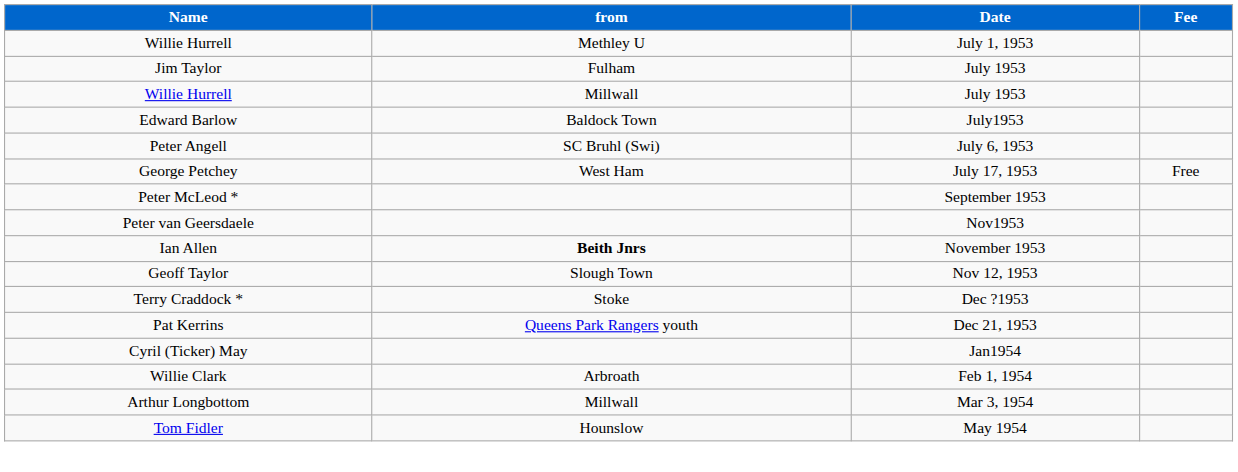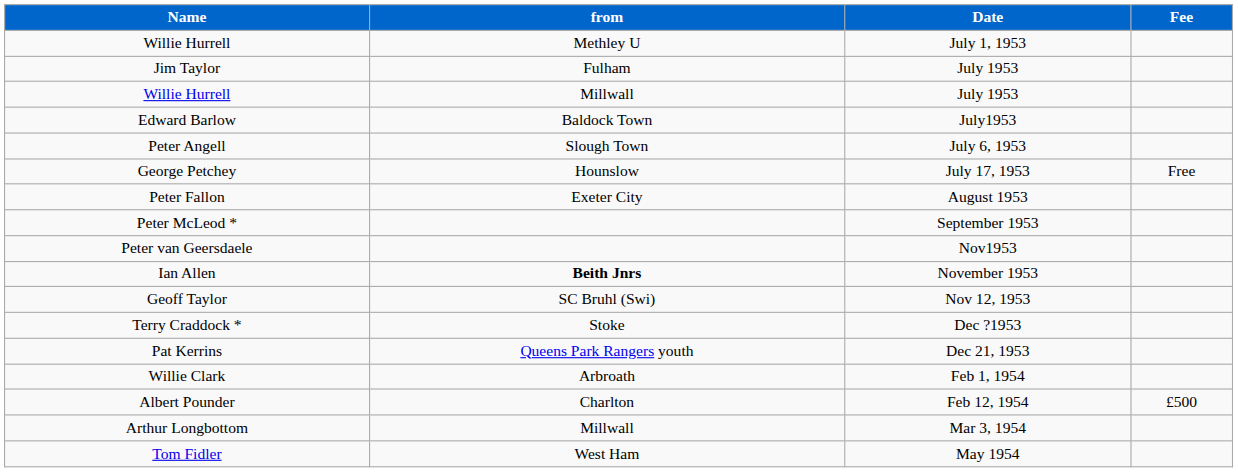 <table class="wikitable" style="text-align:center; font-size:90%; width:90%;">
 <tr>
 <th style="background:#0066CC; color:#FFFFFF; text-align:center;"><strong>Name</strong></th>
 <th style="background:#0066CC; color:#FFFFFF; text-align:center;">from</th>
 <th style="background:#0066CC; color:#FFFFFF; text-align:center;">Date</th>
 <th style="background:#0066CC; color:#FFFFFF; text-align:center;">Fee</th>
 </tr>
 <tr>
 <td>Willie Hurrell</td>
 <td>Methley U</td>
 <td>July 1, 1953</td>
 <td></td>
 </tr>
 <tr>
 <td>Jim Taylor</td>
 <td>Fulham</td>
 <td>July 1953</td>
 <td></td>
 </tr>
 <tr>
 <td><a href='#'>Willie Hurrell</a></td>
 <td>Millwall</td>
 <td>July 1953</td>
 <td></td>
 </tr>
 <tr>
 <td>Edward Barlow</td>
 <td>Baldock Town</td>
 <td>July1953</td>
 <td></td>
 </tr>
 <tr>
 <td>Peter Angell</td>
-<td>SC Bruhl (Swi)</td>
+<td>Slough Town</td>
 <td>July 6, 1953</td>
 <td></td>
 </tr>
 <tr>
 <td>George Petchey</td>
-<td>West Ham</td>
+<td>Hounslow</td>
 <td>July 17, 1953</td>
 <td>Free</td>
+</tr>
+<tr>
+<td>Peter Fallon</td>
+<td>Exeter City</td>
+<td>August 1953</td>
+<td></td>
 </tr>
 <tr>
 <td>Peter McLeod *</td>
 <td></td>
 <td>September 1953</td>
 <td></td>
 </tr>
 <tr>
 <td>Peter van Geersdaele</td>
 <td></td>
 <td>Nov1953</td>
 <td></td>
 </tr>
 <tr>
 <td>Ian Allen</td>
 <td><strong>Beith Jnrs</strong></td>
 <td>November 1953</td>
 <td></td>
 </tr>
 <tr>
 <td>Geoff Taylor</td>
-<td>Slough Town</td>
+<td>SC Bruhl (Swi)</td>
 <td>Nov 12, 1953</td>
 <td></td>
 </tr>
 <tr>
 <td>Terry Craddock *</td>
 <td>Stoke</td>
 <td>Dec ?1953</td>
 <td></td>
 </tr>
 <tr>
 <td>Pat Kerrins</td>
 <td><a href='#'>Queens Park Rangers</a> youth</td>
 <td>Dec 21, 1953</td>
 <td></td>
 </tr>
 <tr>
-<td>Cyril (Ticker) May</td>
-<td></td>
-<td>Jan1954</td>
-<td></td>
-</tr>
-<tr>
 <td>Willie Clark</td>
 <td>Arbroath</td>
 <td>Feb 1, 1954</td>
 <td></td>
+</tr>
+<tr>
+<td>Albert Pounder</td>
+<td>Charlton</td>
+<td>Feb 12, 1954</td>
+<td>£500</td>
 </tr>
 <tr>
 <td>Arthur Longbottom</td>
 <td>Millwall</td>
 <td>Mar 3, 1954</td>
 <td></td>
 </tr>
 <tr>
 <td><a href='#'>Tom Fidler</a></td>
-<td>Hounslow</td>
+<td>West Ham</td>
 <td>May 1954</td>
 <td></td>
 </tr>
 </table>
